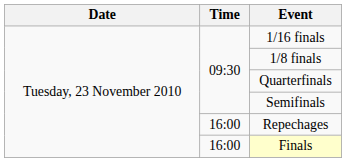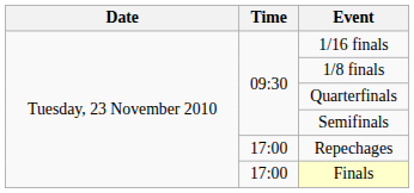 <table class = "wikitable" style="text-align:center;">
 <tr>
 <th width=220>Date</th>
 <th width=50>Time</th>
 <th width=100>Event</th>
 </tr>
 <tr>
 <td rowspan=6>Tuesday, 23 November 2010</td>
 <td rowspan=4>09:30</td>
 <td>1/16 finals</td>
 </tr>
 <tr>
 <td>1/8 finals</td>
 </tr>
 <tr>
 <td>Quarterfinals</td>
 </tr>
 <tr>
 <td>Semifinals</td>
 </tr>
 <tr>
-<td>16:00</td>
+<td>17:00</td>
 <td>Repechages</td>
 </tr>
 <tr>
-<td>16:00</td>
+<td>17:00</td>
 <td bgcolor=ffffcc>Finals</td>
 </tr>
 </table>
